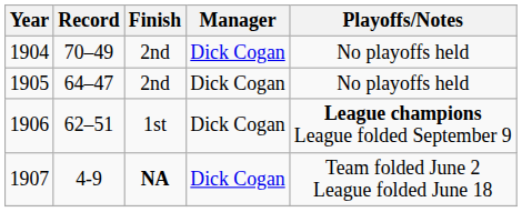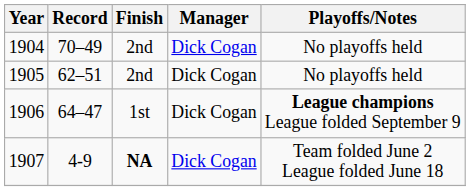 <table class="wikitable">
 <tr>
 <th>Year</th>
 <th>Record</th>
 <th>Finish</th>
 <th>Manager</th>
 <th>Playoffs/Notes</th>
 </tr>
 <tr align=center>
 <td>1904</td>
 <td>70–49</td>
 <td>2nd</td>
 <td><a href='#'>Dick Cogan</a></td>
 <td>No playoffs held</td>
 </tr>
 <tr align=center>
 <td>1905</td>
-<td>64–47</td>
+<td>62–51</td>
 <td>2nd</td>
 <td>Dick Cogan</td>
 <td>No playoffs held</td>
 </tr>
 <tr align=center>
 <td>1906</td>
-<td>62–51</td>
+<td>64–47</td>
 <td>1st</td>
 <td>Dick Cogan</td>
 <td><strong>League champions</strong><br> League folded September 9</td>
 </tr>
 <tr align=center>
 <td>1907</td>
 <td>4-9</td>
 <td><strong>NA</strong></td>
 <td><a href='#'>Dick Cogan</a></td>
 <td>Team folded June 2<br>League folded June 18</td>
 </tr>
 <tr align=center>
 </tr>
 </table>
